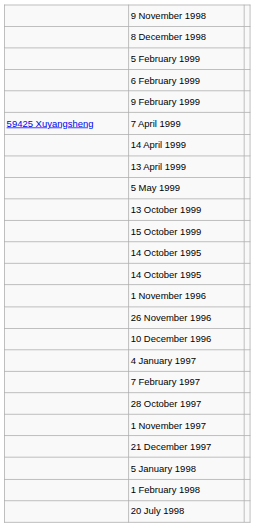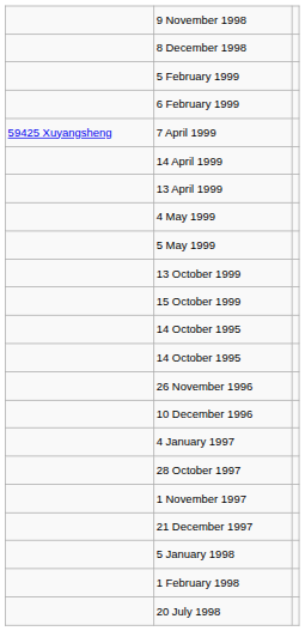 <table class="wikitable" style="font-size: 80%; float: left; width: 26em; margin-right: 1em; height: 700px">
 <tr>
 <td></td>
 <td>9 November 1998</td>
 <td></td>
 </tr>
 <tr>
 <td></td>
 <td>8 December 1998</td>
 <td></td>
 </tr>
 <tr>
 <td></td>
 <td>5 February 1999</td>
 <td></td>
 </tr>
 <tr>
 <td></td>
 <td>6 February 1999</td>
 <td></td>
 </tr>
 <tr>
-<td></td>
-<td>9 February 1999</td>
-<td></td>
-</tr>
-<tr>
 <td><a href='#'>59425 Xuyangsheng</a></td>
 <td>7 April 1999</td>
 <td></td>
 </tr>
 <tr>
 <td></td>
 <td>14 April 1999</td>
 <td></td>
 </tr>
 <tr>
 <td></td>
 <td>13 April 1999</td>
+<td></td>
+</tr>
+<tr>
+<td></td>
+<td>4 May 1999</td>
 <td></td>
 </tr>
 <tr>
 <td></td>
 <td>5 May 1999</td>
 <td></td>
 </tr>
 <tr>
 <td></td>
 <td>13 October 1999</td>
 <td></td>
 </tr>
 <tr>
 <td></td>
 <td>15 October 1999</td>
 <td></td>
 </tr>
 <tr>
 <td></td>
 <td>14 October 1995</td>
 <td></td>
 </tr>
 <tr>
 <td></td>
 <td>14 October 1995</td>
 <td></td>
 </tr>
 <tr>
 <td></td>
-<td>1 November 1996</td>
-<td></td>
-</tr>
-<tr>
-<td></td>
 <td>26 November 1996</td>
 <td></td>
 </tr>
 <tr>
 <td></td>
 <td>10 December 1996</td>
 <td></td>
 </tr>
 <tr>
 <td></td>
 <td>4 January 1997</td>
-<td></td>
-</tr>
-<tr>
-<td></td>
-<td>7 February 1997</td>
 <td></td>
 </tr>
 <tr>
 <td></td>
 <td>28 October 1997</td>
 <td></td>
 </tr>
 <tr>
 <td></td>
 <td>1 November 1997</td>
 <td></td>
 </tr>
 <tr>
 <td></td>
 <td>21 December 1997</td>
 <td></td>
 </tr>
 <tr>
 <td></td>
 <td>5 January 1998</td>
 <td></td>
 </tr>
 <tr>
 <td></td>
 <td>1 February 1998</td>
 <td></td>
 </tr>
 <tr>
 <td></td>
 <td>20 July 1998</td>
 <td></td>
 </tr>
 </table>
